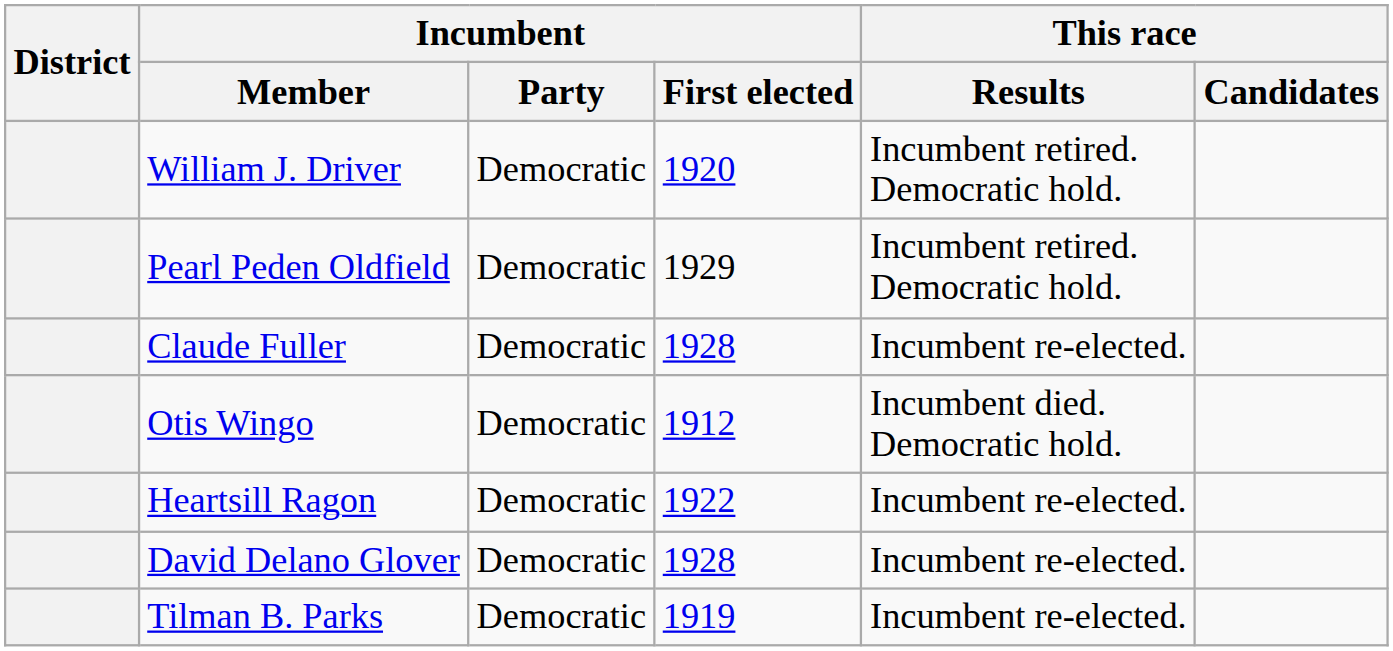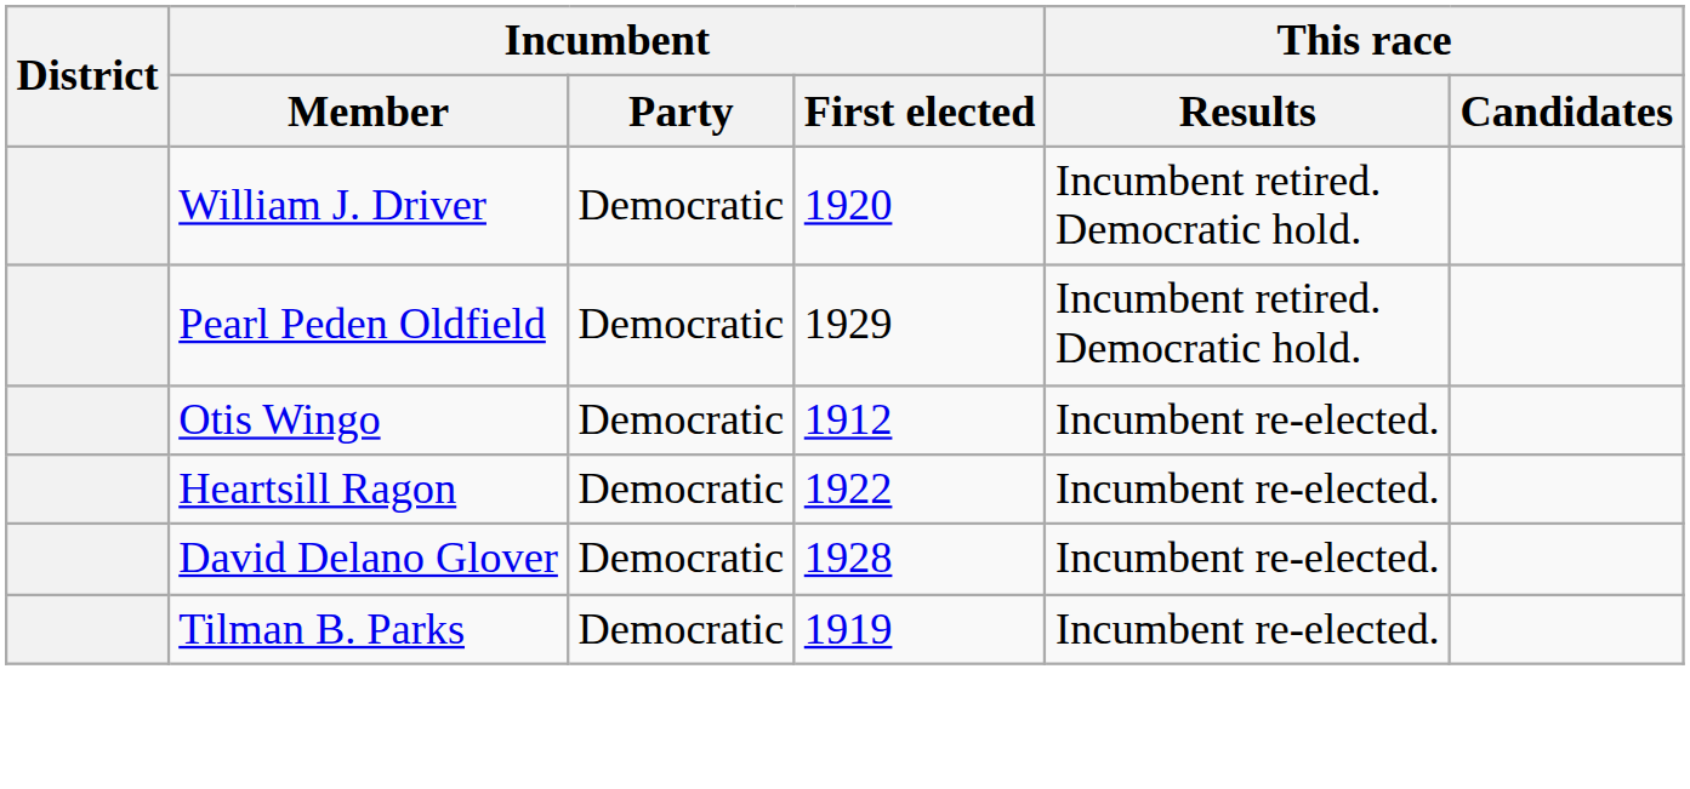 <table class=wikitable>
 <tr>
 <th rowspan=2>District</th>
 <th colspan=3>Incumbent</th>
 <th colspan=2>This race</th>
 </tr>
 <tr>
 <th>Member</th>
 <th>Party</th>
 <th>First elected</th>
 <th>Results</th>
 <th>Candidates</th>
 </tr>
 <tr>
 <th></th>
 <td><a href='#'>William J. Driver</a></td>
 <td>Democratic</td>
 <td><a href='#'>1920</a></td>
 <td>Incumbent retired.<br>Democratic hold.</td>
 <td nowrap></td>
 </tr>
 <tr>
 <th></th>
 <td><a href='#'>Pearl Peden Oldfield</a></td>
 <td>Democratic</td>
 <td>1929</td>
 <td>Incumbent retired.<br>Democratic hold.</td>
 <td nowrap></td>
 </tr>
 <tr>
 <th></th>
-<td><a href='#'>Claude Fuller</a></td>
-<td>Democratic</td>
-<td><a href='#'>1928</a></td>
-<td>Incumbent re-elected.</td>
-<td nowrap></td>
-</tr>
-<tr>
-<th></th>
 <td><a href='#'>Otis Wingo</a></td>
 <td>Democratic</td>
 <td><a href='#'>1912</a></td>
-<td>Incumbent died.<br>Democratic hold.</td>
+<td>Incumbent re-elected.</td>
 <td nowrap></td>
 </tr>
 <tr>
 <th></th>
 <td><a href='#'>Heartsill Ragon</a></td>
 <td>Democratic</td>
 <td><a href='#'>1922</a></td>
 <td>Incumbent re-elected.</td>
 <td nowrap></td>
 </tr>
 <tr>
 <th></th>
 <td><a href='#'>David Delano Glover</a></td>
 <td>Democratic</td>
 <td><a href='#'>1928</a></td>
 <td>Incumbent re-elected.</td>
 <td nowrap></td>
 </tr>
 <tr>
 <th></th>
 <td><a href='#'>Tilman B. Parks</a></td>
 <td>Democratic</td>
 <td><a href='#'>1919</a></td>
 <td>Incumbent re-elected.</td>
 <td nowrap></td>
 </tr>
 </table>
